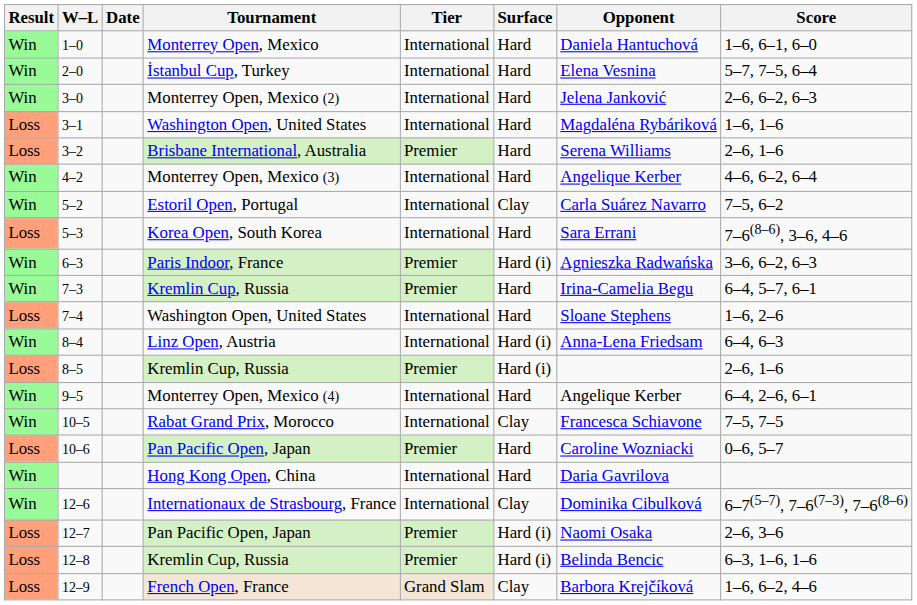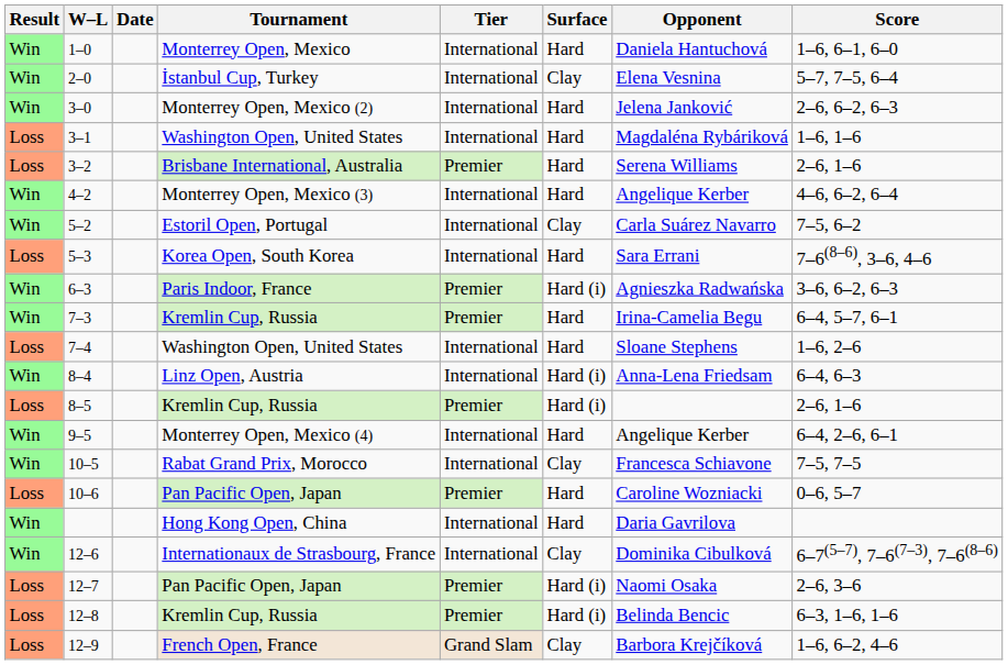 <table class="sortable wikitable">
 <tr>
 <th>Result</th>
 <th class="unsortable">W–L</th>
 <th>Date</th>
 <th>Tournament</th>
 <th>Tier</th>
 <th>Surface</th>
 <th>Opponent</th>
 <th class="unsortable">Score</th>
 </tr>
 <tr>
 <td bgcolor=98FB98>Win</td>
 <td><small>1–0</small></td>
 <td><a href='#'></a></td>
 <td><a href='#'>Monterrey Open</a>, Mexico</td>
 <td>International</td>
 <td>Hard</td>
 <td> <a href='#'>Daniela Hantuchová</a></td>
 <td>1–6, 6–1, 6–0</td>
 </tr>
 <tr>
 <td bgcolor=98FB98>Win</td>
 <td><small>2–0</small></td>
 <td></td>
 <td><a href='#'>İstanbul Cup</a>, Turkey</td>
 <td>International</td>
-<td>Hard</td>
+<td>Clay</td>
 <td> <a href='#'>Elena Vesnina</a></td>
 <td>5–7, 7–5, 6–4</td>
 </tr>
 <tr>
 <td bgcolor=98FB98>Win</td>
 <td><small>3–0</small></td>
 <td><a href='#'></a></td>
 <td>Monterrey Open, Mexico <small>(2)</small></td>
 <td>International</td>
 <td>Hard</td>
 <td> <a href='#'>Jelena Janković</a></td>
 <td>2–6, 6–2, 6–3</td>
 </tr>
 <tr>
 <td bgcolor=FFA07A>Loss</td>
 <td><small>3–1</small></td>
 <td><a href='#'></a></td>
 <td><a href='#'>Washington Open</a>, United States</td>
 <td>International</td>
 <td>Hard</td>
 <td> <a href='#'>Magdaléna Rybáriková</a></td>
 <td>1–6, 1–6</td>
 </tr>
 <tr>
 <td bgcolor=FFA07A>Loss</td>
 <td><small>3–2</small></td>
 <td><a href='#'></a></td>
 <td bgcolor=#d4f1c5><a href='#'>Brisbane International</a>, Australia</td>
 <td bgcolor=#d4f1c5>Premier</td>
 <td>Hard</td>
 <td> <a href='#'>Serena Williams</a></td>
 <td>2–6, 1–6</td>
 </tr>
 <tr>
 <td bgcolor=98FB98>Win</td>
 <td><small>4–2</small></td>
 <td><a href='#'></a></td>
 <td>Monterrey Open, Mexico <small>(3)</small></td>
 <td>International</td>
 <td>Hard</td>
 <td> <a href='#'>Angelique Kerber</a></td>
 <td>4–6, 6–2, 6–4</td>
 </tr>
 <tr>
 <td bgcolor=98FB98>Win</td>
 <td><small>5–2</small></td>
 <td><a href='#'></a></td>
 <td><a href='#'>Estoril Open</a>, Portugal</td>
 <td>International</td>
 <td>Clay</td>
 <td> <a href='#'>Carla Suárez Navarro</a></td>
 <td>7–5, 6–2</td>
 </tr>
 <tr>
 <td bgcolor=FFA07A>Loss</td>
 <td><small>5–3</small></td>
 <td><a href='#'></a></td>
 <td><a href='#'>Korea Open</a>, South Korea</td>
 <td>International</td>
 <td>Hard</td>
 <td> <a href='#'>Sara Errani</a></td>
 <td>7–6<sup>(8–6)</sup>, 3–6, 4–6</td>
 </tr>
 <tr>
 <td bgcolor=98FB98>Win</td>
 <td><small>6–3</small></td>
 <td><a href='#'></a></td>
 <td bgcolor=#d4f1c5><a href='#'>Paris Indoor</a>, France</td>
 <td bgcolor=#d4f1c5>Premier</td>
 <td>Hard (i)</td>
 <td> <a href='#'>Agnieszka Radwańska</a></td>
 <td>3–6, 6–2, 6–3</td>
 </tr>
 <tr>
 <td bgcolor=98FB98>Win</td>
 <td><small>7–3</small></td>
 <td><a href='#'></a></td>
 <td bgcolor=d4f1c5><a href='#'>Kremlin Cup</a>, Russia</td>
 <td bgcolor=d4f1c5>Premier</td>
 <td>Hard</td>
 <td> <a href='#'>Irina-Camelia Begu</a></td>
 <td>6–4, 5–7, 6–1</td>
 </tr>
 <tr>
 <td bgcolor=FFA07A>Loss</td>
 <td><small>7–4</small></td>
 <td><a href='#'></a></td>
 <td>Washington Open, United States</td>
 <td>International</td>
 <td>Hard</td>
 <td> <a href='#'>Sloane Stephens</a></td>
 <td>1–6, 2–6</td>
 </tr>
 <tr>
 <td bgcolor=98FB98>Win</td>
 <td><small>8–4</small></td>
 <td><a href='#'></a></td>
 <td><a href='#'>Linz Open</a>, Austria</td>
 <td>International</td>
 <td>Hard (i)</td>
 <td> <a href='#'>Anna-Lena Friedsam</a></td>
 <td>6–4, 6–3</td>
 </tr>
 <tr>
 <td bgcolor=FFA07A>Loss</td>
 <td><small>8–5</small></td>
 <td><a href='#'></a></td>
 <td bgcolor=d4f1c5>Kremlin Cup, Russia</td>
 <td bgcolor=d4f1c5>Premier</td>
 <td>Hard (i)</td>
 <td></td>
 <td>2–6, 1–6</td>
 </tr>
 <tr>
 <td bgcolor=98FB98>Win</td>
 <td><small>9–5</small></td>
 <td><a href='#'></a></td>
 <td>Monterrey Open, Mexico <small>(4)</small></td>
 <td>International</td>
 <td>Hard</td>
 <td> Angelique Kerber</td>
 <td>6–4, 2–6, 6–1</td>
 </tr>
 <tr>
 <td bgcolor=98fb98>Win</td>
 <td><small>10–5</small></td>
 <td><a href='#'></a></td>
 <td><a href='#'>Rabat Grand Prix</a>, Morocco</td>
 <td>International</td>
 <td>Clay</td>
 <td> <a href='#'>Francesca Schiavone</a></td>
 <td>7–5, 7–5</td>
 </tr>
 <tr>
 <td bgcolor=FFA07A>Loss</td>
 <td><small>10–6</small></td>
 <td><a href='#'></a></td>
 <td bgcolor=d4f1c5><a href='#'>Pan Pacific Open</a>, Japan</td>
 <td bgcolor=d4f1c5>Premier</td>
 <td>Hard</td>
 <td> <a href='#'>Caroline Wozniacki</a></td>
 <td>0–6, 5–7</td>
 </tr>
 <tr>
 <td bgcolor=98fb98>Win</td>
 <td></td>
 <td><a href='#'></a></td>
 <td><a href='#'>Hong Kong Open</a>, China</td>
 <td>International</td>
 <td>Hard</td>
 <td> <a href='#'>Daria Gavrilova</a></td>
 <td></td>
 </tr>
 <tr>
 <td bgcolor=98fb98>Win</td>
 <td><small>12–6</small></td>
 <td></td>
 <td><a href='#'>Internationaux de Strasbourg</a>, France</td>
 <td>International</td>
 <td>Clay</td>
 <td> <a href='#'>Dominika Cibulková</a></td>
 <td>6–7<sup>(5–7)</sup>, 7–6<sup>(7–3)</sup>, 7–6<sup>(8–6)</sup></td>
 </tr>
 <tr>
 <td bgcolor=ffa07a>Loss</td>
 <td><small>12–7</small></td>
 <td><a href='#'></a></td>
 <td bgcolor=d4f1c5>Pan Pacific Open, Japan</td>
 <td bgcolor=d4f1c5>Premier</td>
 <td>Hard (i)</td>
 <td> <a href='#'>Naomi Osaka</a></td>
 <td>2–6, 3–6</td>
 </tr>
 <tr>
 <td bgcolor=FFA07A>Loss</td>
 <td><small>12–8</small></td>
 <td><a href='#'></a></td>
 <td bgcolor=d4f1c5>Kremlin Cup, Russia</td>
 <td bgcolor=d4f1c5>Premier</td>
 <td>Hard (i)</td>
 <td> <a href='#'>Belinda Bencic</a></td>
 <td>6–3, 1–6, 1–6</td>
 </tr>
 <tr>
 <td bgcolor=FFA07A>Loss</td>
 <td><small>12–9</small></td>
 <td><a href='#'></a></td>
 <td style="background:#f3e6d7;"><a href='#'>French Open</a>, France</td>
 <td style="background:#f3e6d7;">Grand Slam</td>
 <td>Clay</td>
 <td> <a href='#'>Barbora Krejčíková</a></td>
 <td>1–6, 6–2, 4–6</td>
 </tr>
 </table>
